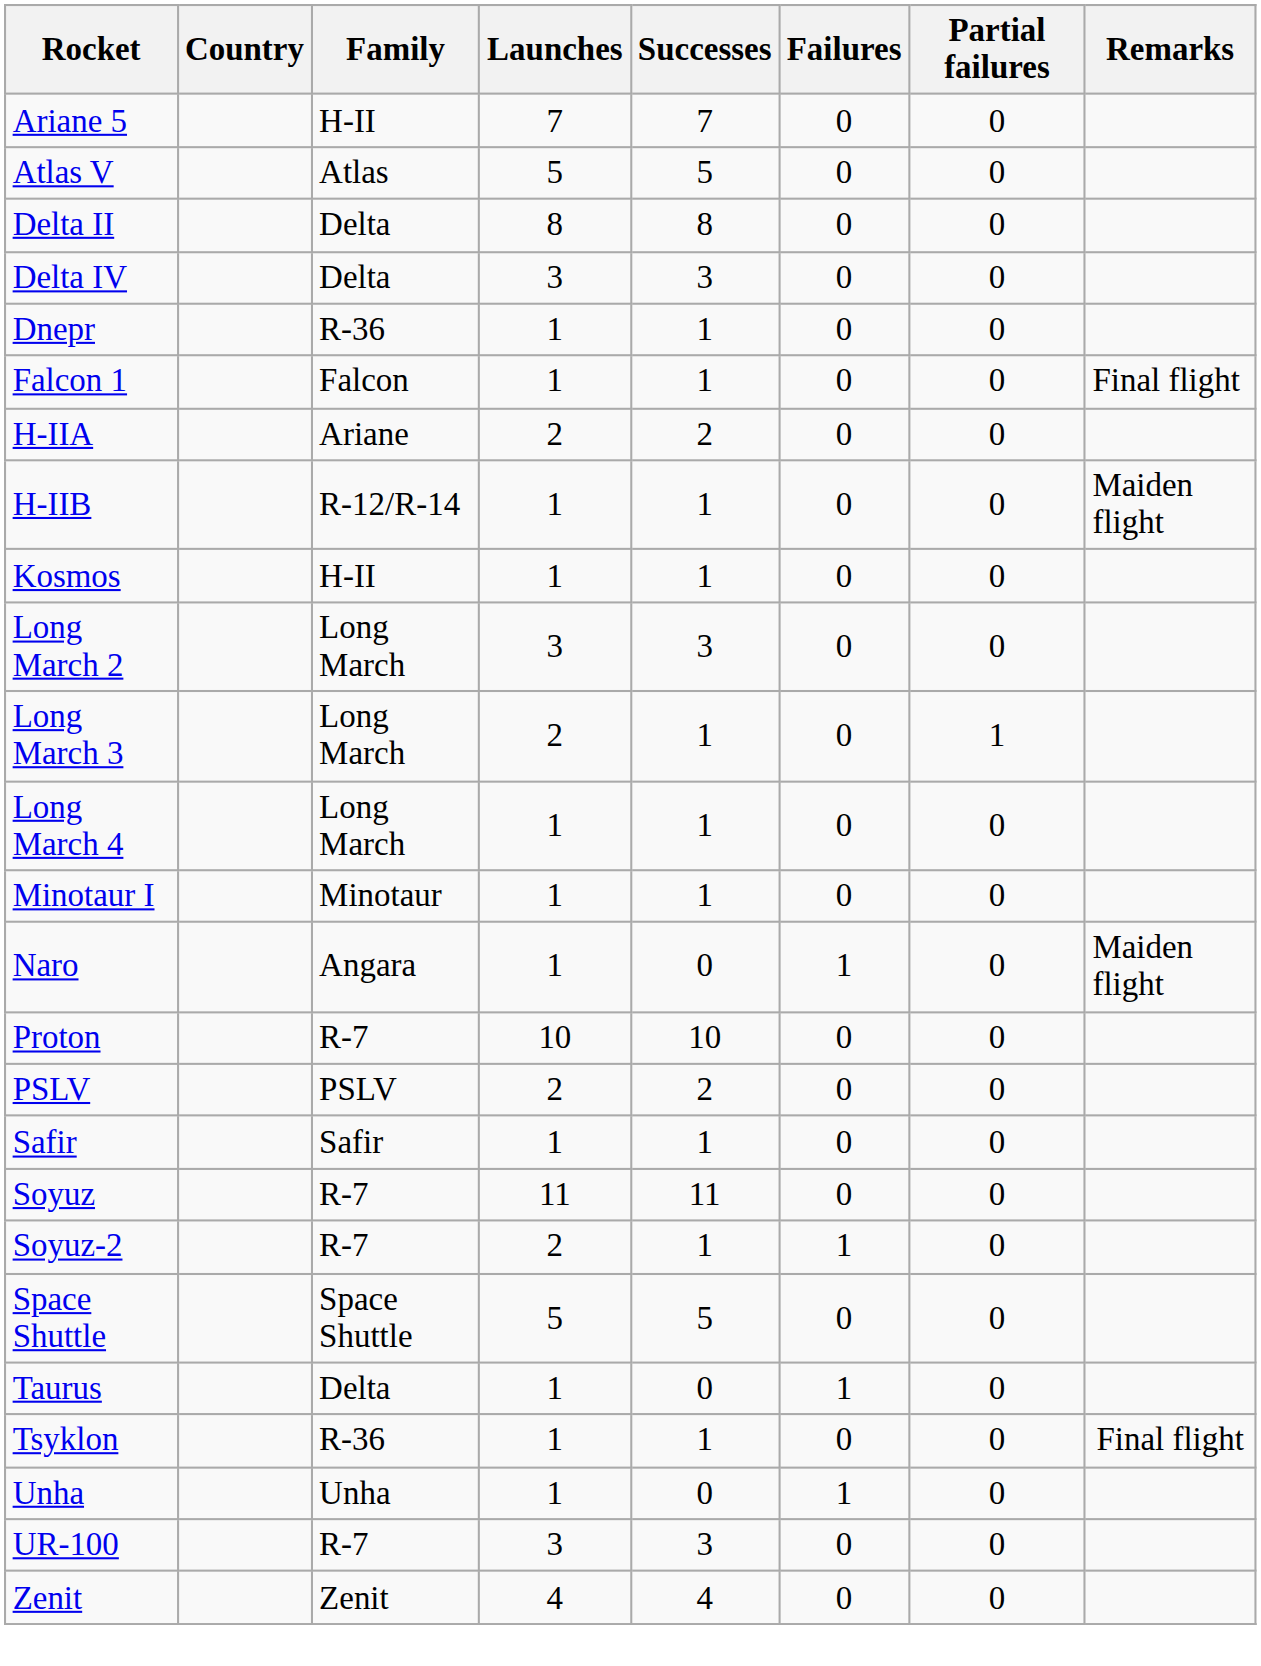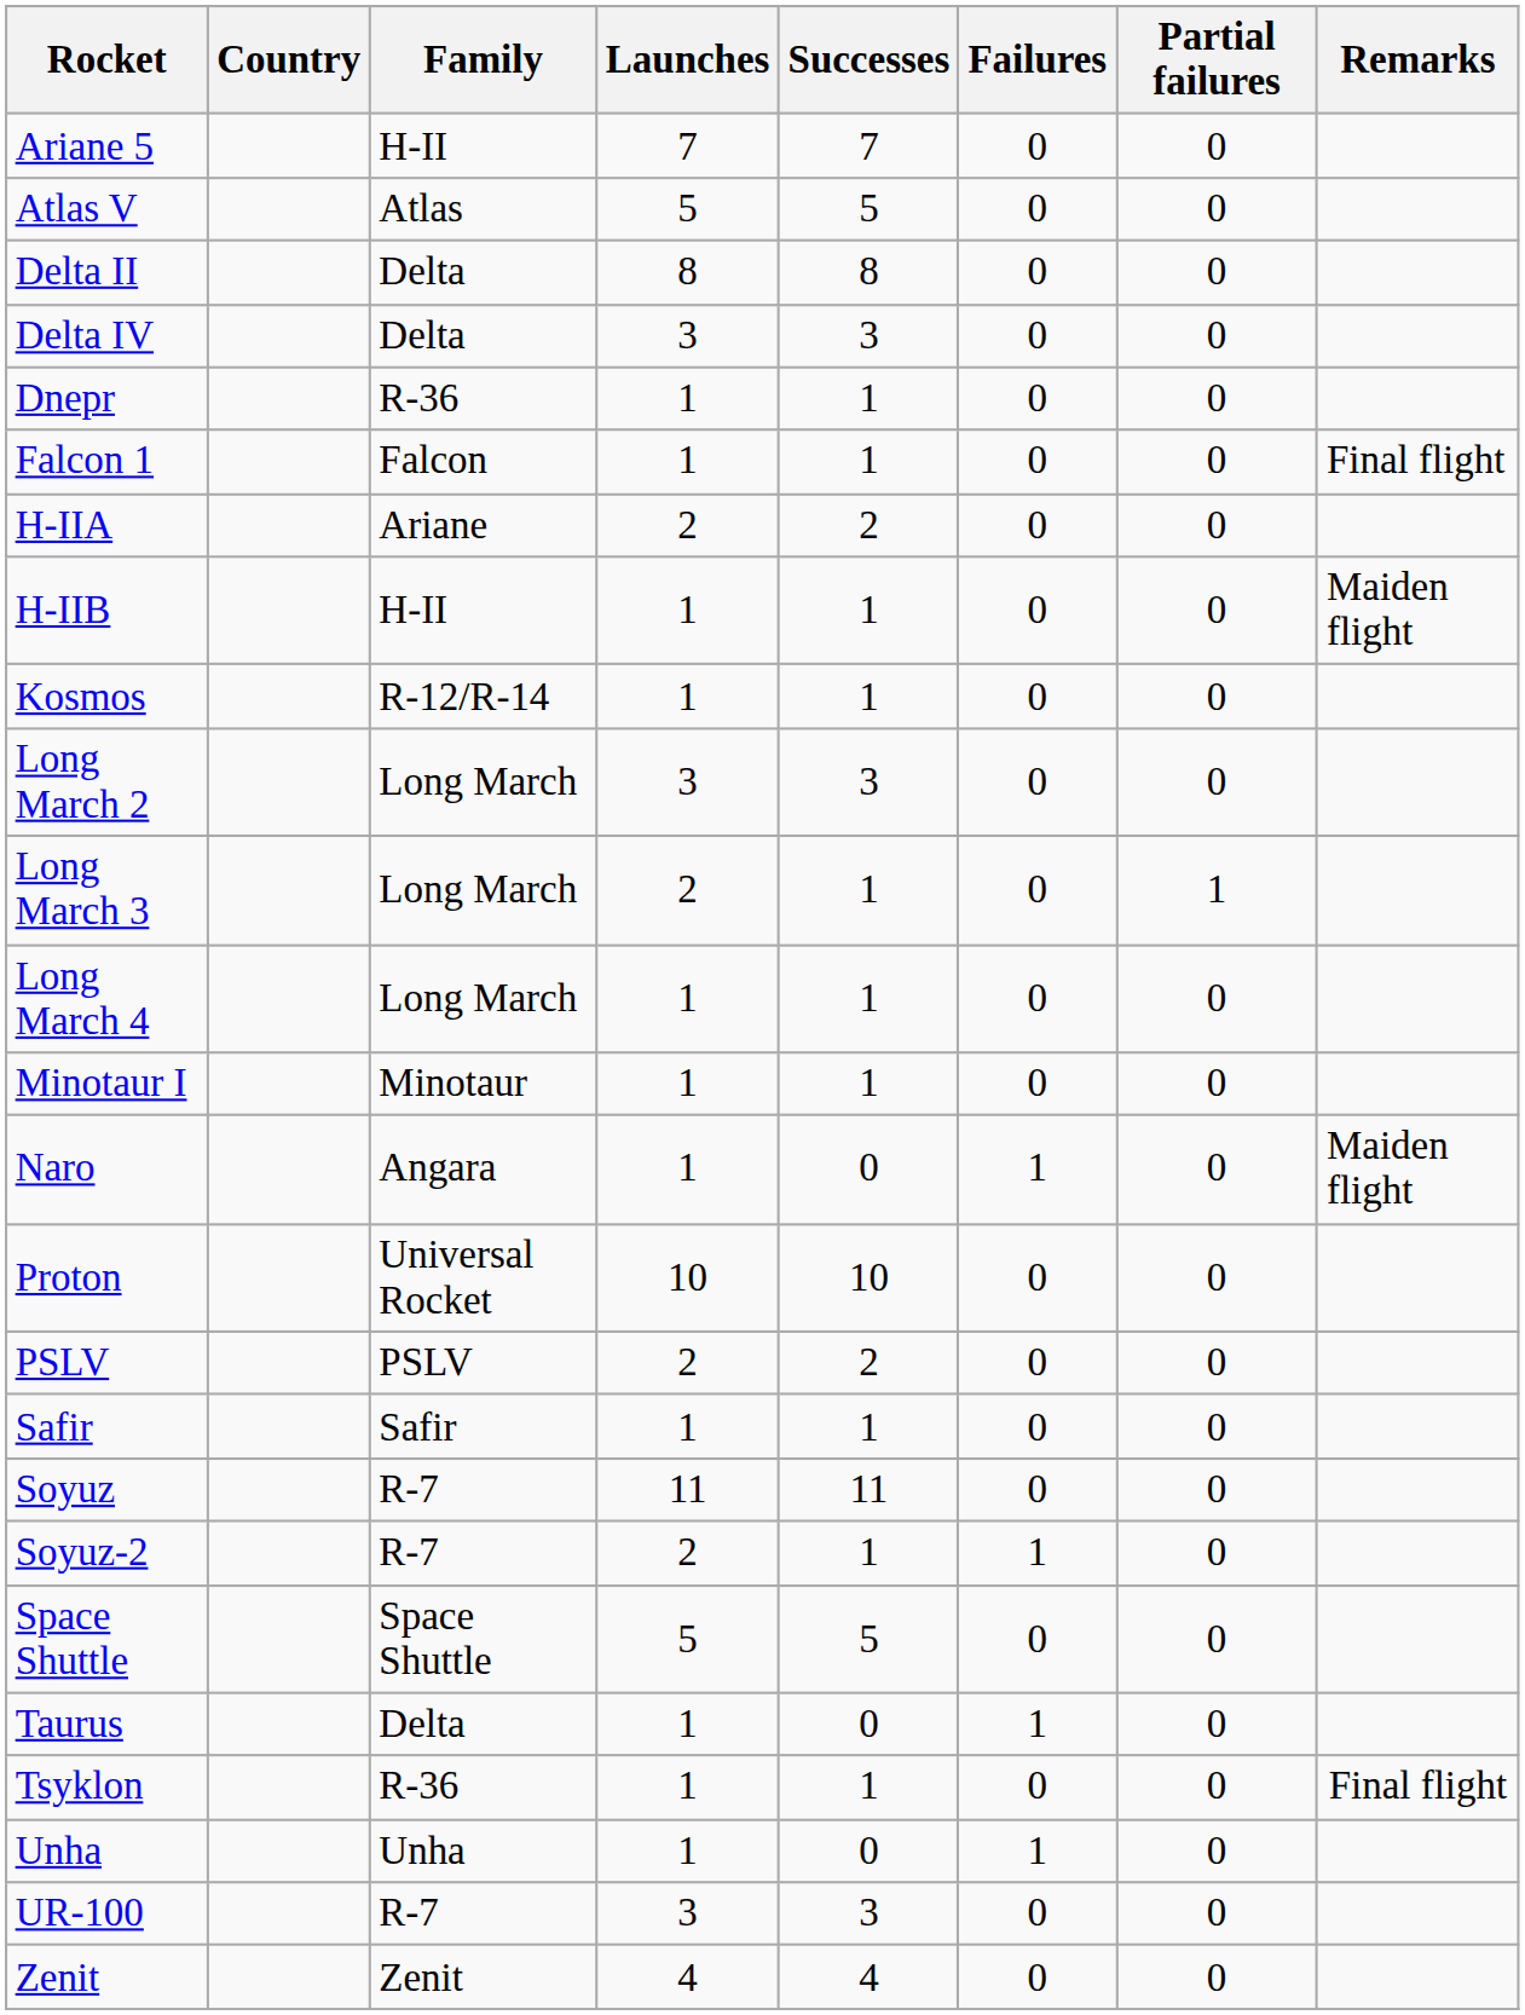 <table class="wikitable sortable collapsible collapsed" style=text-align:center>
 <tr>
 <th>Rocket</th>
 <th>Country</th>
 <th>Family</th>
 <th>Launches</th>
 <th>Successes</th>
 <th>Failures</th>
 <th>Partial failures</th>
 <th>Remarks</th>
 </tr>
 <tr>
 <td align=left><a href='#'>Ariane 5</a></td>
 <td align=left></td>
 <td align=left>H-II</td>
 <td>7</td>
 <td>7</td>
 <td>0</td>
 <td>0</td>
 <td></td>
 </tr>
 <tr>
 <td align=left><a href='#'>Atlas V</a></td>
 <td align=left></td>
 <td align=left>Atlas</td>
 <td>5</td>
 <td>5</td>
 <td>0</td>
 <td>0</td>
 <td></td>
 </tr>
 <tr>
 <td align=left><a href='#'>Delta II</a></td>
 <td align=left></td>
 <td align=left>Delta</td>
 <td>8</td>
 <td>8</td>
 <td>0</td>
 <td>0</td>
 <td></td>
 </tr>
 <tr>
 <td align=left><a href='#'>Delta IV</a></td>
 <td align=left></td>
 <td align=left>Delta</td>
 <td>3</td>
 <td>3</td>
 <td>0</td>
 <td>0</td>
 <td></td>
 </tr>
 <tr>
 <td align=left><a href='#'>Dnepr</a></td>
 <td align=left></td>
 <td align=left>R-36</td>
 <td>1</td>
 <td>1</td>
 <td>0</td>
 <td>0</td>
 <td></td>
 </tr>
 <tr>
 <td align=left><a href='#'>Falcon 1</a></td>
 <td align=left></td>
 <td align=left>Falcon</td>
 <td>1</td>
 <td>1</td>
 <td>0</td>
 <td>0</td>
 <td align=left>Final flight</td>
 </tr>
 <tr>
 <td align=left><a href='#'>H-IIA</a></td>
 <td align=left></td>
 <td align=left>Ariane</td>
 <td>2</td>
 <td>2</td>
 <td>0</td>
 <td>0</td>
 <td></td>
 </tr>
 <tr>
 <td align=left><a href='#'>H-IIB</a></td>
 <td align=left></td>
-<td align=left>R-12/R-14</td>
+<td align=left>H-II</td>
 <td>1</td>
 <td>1</td>
 <td>0</td>
 <td>0</td>
 <td align=left>Maiden flight</td>
 </tr>
 <tr>
 <td align=left><a href='#'>Kosmos</a></td>
 <td align=left></td>
-<td align=left>H-II</td>
+<td align=left>R-12/R-14</td>
 <td>1</td>
 <td>1</td>
 <td>0</td>
 <td>0</td>
 <td></td>
 </tr>
 <tr>
 <td align=left><a href='#'>Long March 2</a></td>
 <td align=left></td>
 <td align=left>Long March</td>
 <td>3</td>
 <td>3</td>
 <td>0</td>
 <td>0</td>
 <td></td>
 </tr>
 <tr>
 <td align=left><a href='#'>Long March 3</a></td>
 <td align=left></td>
 <td align=left>Long March</td>
 <td>2</td>
 <td>1</td>
 <td>0</td>
 <td>1</td>
 <td></td>
 </tr>
 <tr>
 <td align=left><a href='#'>Long March 4</a></td>
 <td align=left></td>
 <td align=left>Long March</td>
 <td>1</td>
 <td>1</td>
 <td>0</td>
 <td>0</td>
 <td></td>
 </tr>
 <tr>
 <td align=left><a href='#'>Minotaur I</a></td>
 <td align=left></td>
 <td align=left>Minotaur</td>
 <td>1</td>
 <td>1</td>
 <td>0</td>
 <td>0</td>
 <td></td>
 </tr>
 <tr>
 <td align=left><a href='#'>Naro</a></td>
 <td align=left><br></td>
 <td align=left>Angara</td>
 <td>1</td>
 <td>0</td>
 <td>1</td>
 <td>0</td>
 <td align=left>Maiden flight</td>
 </tr>
 <tr>
 <td align=left><a href='#'>Proton</a></td>
 <td align=left></td>
-<td align=left>R-7</td>
+<td align=left>Universal Rocket</td>
 <td>10</td>
 <td>10</td>
 <td>0</td>
 <td>0</td>
 <td></td>
 </tr>
 <tr>
 <td align=left><a href='#'>PSLV</a></td>
 <td align=left></td>
 <td align=left>PSLV</td>
 <td>2</td>
 <td>2</td>
 <td>0</td>
 <td>0</td>
 <td></td>
 </tr>
 <tr>
 <td align=left><a href='#'>Safir</a></td>
 <td align=left></td>
 <td align=left>Safir</td>
 <td>1</td>
 <td>1</td>
 <td>0</td>
 <td>0</td>
 <td></td>
 </tr>
 <tr>
 <td align=left><a href='#'>Soyuz</a></td>
 <td align=left></td>
 <td align=left>R-7</td>
 <td>11</td>
 <td>11</td>
 <td>0</td>
 <td>0</td>
 <td></td>
 </tr>
 <tr>
 <td align=left><a href='#'>Soyuz-2</a></td>
 <td align=left></td>
 <td align=left>R-7</td>
 <td>2</td>
 <td>1</td>
 <td>1</td>
 <td>0</td>
 <td></td>
 </tr>
 <tr>
 <td align=left><a href='#'>Space Shuttle</a></td>
 <td align=left></td>
 <td align=left>Space Shuttle</td>
 <td>5</td>
 <td>5</td>
 <td>0</td>
 <td>0</td>
 <td></td>
 </tr>
 <tr>
 <td align=left><a href='#'>Taurus</a></td>
 <td align=left></td>
 <td align=left>Delta</td>
 <td>1</td>
 <td>0</td>
 <td>1</td>
 <td>0</td>
 <td></td>
 </tr>
 <tr>
 <td align=left><a href='#'>Tsyklon</a></td>
 <td align=left></td>
 <td align=left>R-36</td>
 <td>1</td>
 <td>1</td>
 <td>0</td>
 <td>0</td>
 <td>Final flight</td>
 </tr>
 <tr>
 <td align=left><a href='#'>Unha</a></td>
 <td align=left></td>
 <td align=left>Unha</td>
 <td>1</td>
 <td>0</td>
 <td>1</td>
 <td>0</td>
 <td></td>
 </tr>
 <tr>
 <td align=left><a href='#'>UR-100</a></td>
 <td align=left></td>
 <td align=left>R-7</td>
 <td>3</td>
 <td>3</td>
 <td>0</td>
 <td>0</td>
 <td></td>
 </tr>
 <tr>
 <td align=left><a href='#'>Zenit</a></td>
 <td align=left></td>
 <td align=left>Zenit</td>
 <td>4</td>
 <td>4</td>
 <td>0</td>
 <td>0</td>
 <td></td>
 </tr>
 <tr>
 </tr>
 </table>
